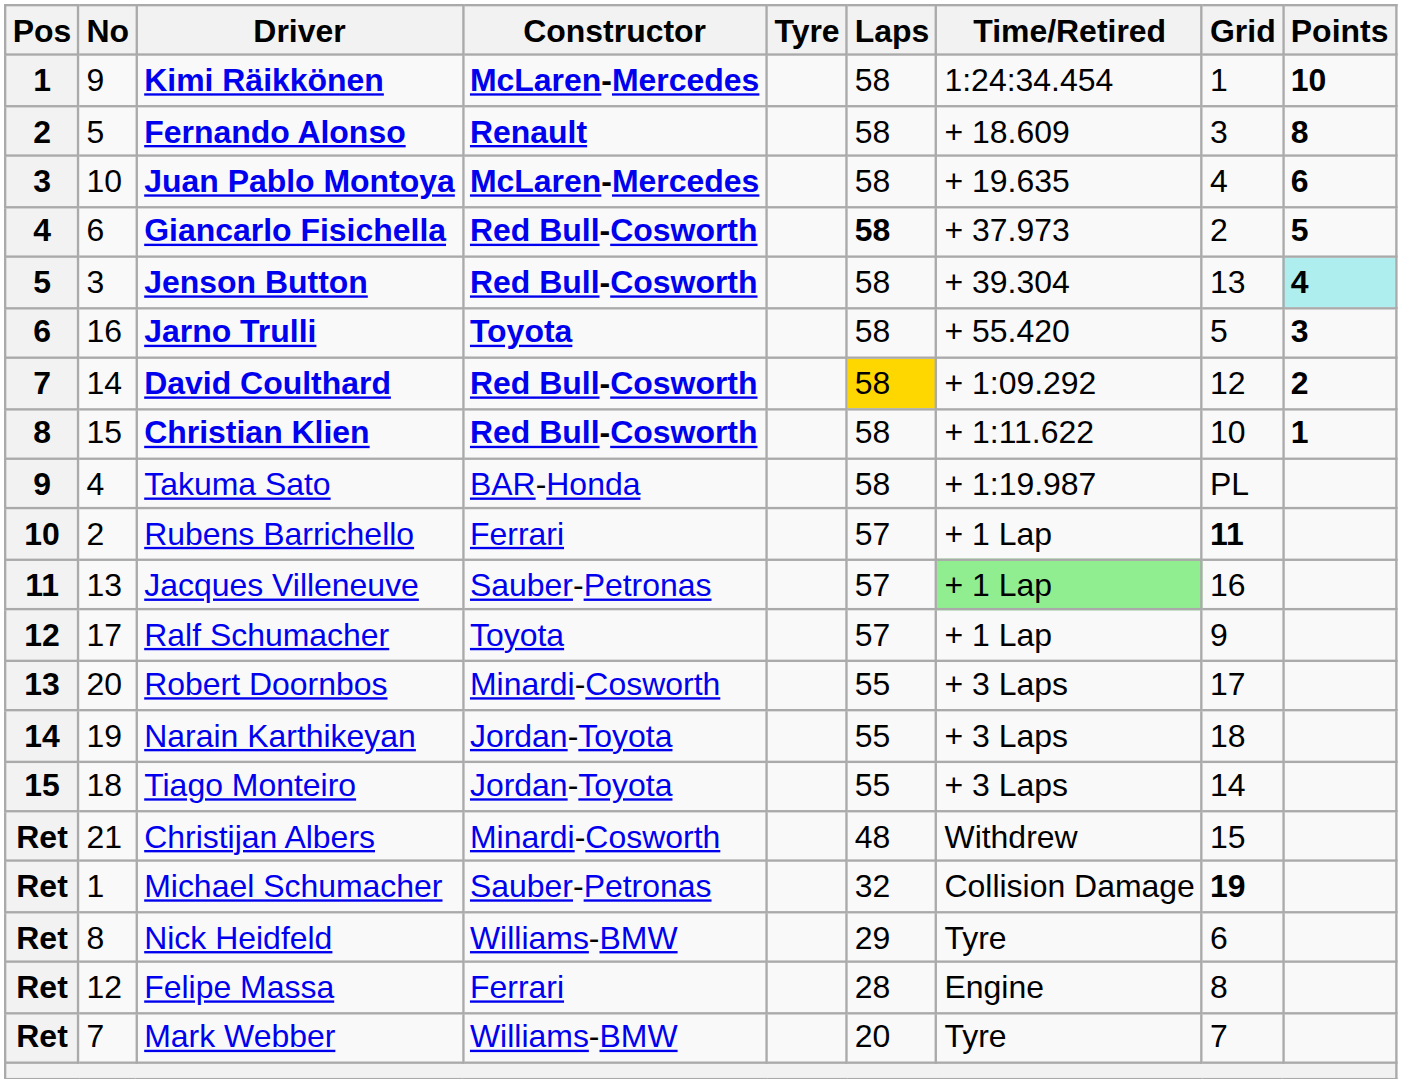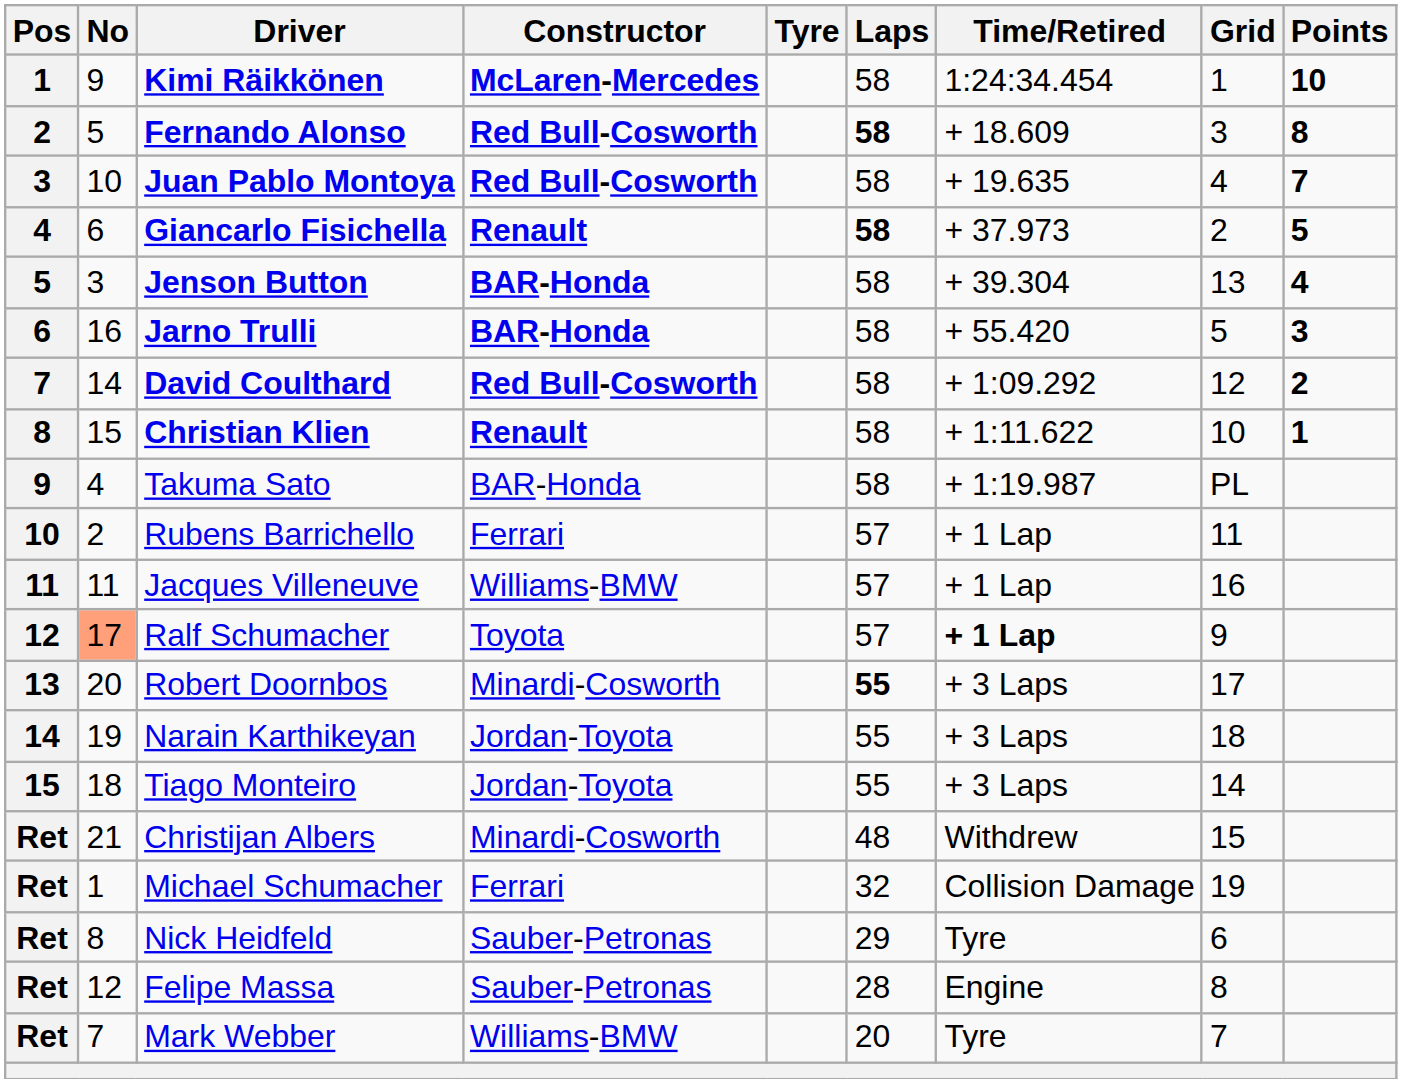 <table class="wikitable" style="font-size: 85%;">
 <tr>
 <th>Pos</th>
 <th>No</th>
 <th>Driver</th>
 <th>Constructor</th>
 <th>Tyre</th>
 <th>Laps</th>
 <th>Time/Retired</th>
 <th>Grid</th>
 <th>Points</th>
 </tr>
 <tr>
 <th>1</th>
 <td>9</td>
 <td> <strong><a href='#'>Kimi Räikkönen</a></strong></td>
 <td><strong><a href='#'>McLaren</a>-<a href='#'>Mercedes</a></strong></td>
 <td></td>
 <td>58</td>
 <td>1:24:34.454</td>
 <td>1</td>
 <td><strong>10</strong></td>
 </tr>
 <tr>
 <th>2</th>
 <td>5</td>
 <td> <strong><a href='#'>Fernando Alonso</a></strong></td>
-<td><strong><a href='#'>Renault</a></strong></td>
+<td><strong><a href='#'>Red Bull</a>-<a href='#'>Cosworth</a></strong></td>
 <td></td>
-<td>58</td>
+<td><strong>58</strong></td>
 <td>+ 18.609</td>
 <td>3</td>
 <td><strong>8</strong></td>
 </tr>
 <tr>
 <th>3</th>
 <td>10</td>
 <td> <strong><a href='#'>Juan Pablo Montoya</a></strong></td>
-<td><strong><a href='#'>McLaren</a>-<a href='#'>Mercedes</a></strong></td>
+<td><strong><a href='#'>Red Bull</a>-<a href='#'>Cosworth</a></strong></td>
 <td></td>
 <td>58</td>
 <td>+ 19.635</td>
 <td>4</td>
-<td><strong>6</strong></td>
+<td><strong>7</strong></td>
 </tr>
 <tr>
 <th>4</th>
 <td>6</td>
 <td> <strong><a href='#'>Giancarlo Fisichella</a></strong></td>
-<td><strong><a href='#'>Red Bull</a>-<a href='#'>Cosworth</a></strong></td>
+<td><strong><a href='#'>Renault</a></strong></td>
 <td></td>
 <td><strong>58</strong></td>
 <td>+ 37.973</td>
 <td>2</td>
 <td><strong>5</strong></td>
 </tr>
 <tr>
 <th>5</th>
 <td>3</td>
 <td> <strong><a href='#'>Jenson Button</a></strong></td>
-<td><strong><a href='#'>Red Bull</a>-<a href='#'>Cosworth</a></strong></td>
+<td><strong><a href='#'>BAR</a>-<a href='#'>Honda</a></strong></td>
 <td></td>
 <td>58</td>
 <td>+ 39.304</td>
 <td>13</td>
-<td style="background: paleturquoise;"><strong>4</strong></td>
+<td><strong>4</strong></td>
 </tr>
 <tr>
 <th>6</th>
 <td>16</td>
 <td> <strong><a href='#'>Jarno Trulli</a></strong></td>
-<td><strong><a href='#'>Toyota</a></strong></td>
+<td><strong><a href='#'>BAR</a>-<a href='#'>Honda</a></strong></td>
 <td></td>
 <td>58</td>
 <td>+ 55.420</td>
 <td>5</td>
 <td><strong>3</strong></td>
 </tr>
 <tr>
 <th>7</th>
 <td>14</td>
 <td> <strong><a href='#'>David Coulthard</a></strong></td>
 <td><strong><a href='#'>Red Bull</a>-<a href='#'>Cosworth</a></strong></td>
 <td></td>
-<td style="background: gold;">58</td>
+<td>58</td>
 <td>+ 1:09.292</td>
 <td>12</td>
 <td><strong>2</strong></td>
 </tr>
 <tr>
 <th>8</th>
 <td>15</td>
 <td> <strong><a href='#'>Christian Klien</a></strong></td>
-<td><strong><a href='#'>Red Bull</a>-<a href='#'>Cosworth</a></strong></td>
+<td><strong><a href='#'>Renault</a></strong></td>
 <td></td>
 <td>58</td>
 <td>+ 1:11.622</td>
 <td>10</td>
 <td><strong>1</strong></td>
 </tr>
 <tr>
 <th>9</th>
 <td>4</td>
 <td> <a href='#'>Takuma Sato</a></td>
 <td><a href='#'>BAR</a>-<a href='#'>Honda</a></td>
 <td></td>
 <td>58</td>
 <td>+ 1:19.987</td>
 <td>PL</td>
 <td></td>
 </tr>
 <tr>
 <th>10</th>
 <td>2</td>
 <td> <a href='#'>Rubens Barrichello</a></td>
 <td><a href='#'>Ferrari</a></td>
 <td></td>
 <td>57</td>
 <td>+ 1 Lap</td>
-<td><strong>11</strong></td>
+<td>11</td>
 <td></td>
 </tr>
 <tr>
 <th>11</th>
-<td>13</td>
+<td>11</td>
 <td> <a href='#'>Jacques Villeneuve</a></td>
-<td><a href='#'>Sauber</a>-<a href='#'>Petronas</a></td>
+<td><a href='#'>Williams</a>-<a href='#'>BMW</a></td>
 <td></td>
 <td>57</td>
-<td style="background: lightgreen;">+ 1 Lap</td>
+<td>+ 1 Lap</td>
 <td>16</td>
 <td></td>
 </tr>
 <tr>
 <th>12</th>
-<td>17</td>
+<td style="background: lightsalmon;">17</td>
 <td> <a href='#'>Ralf Schumacher</a></td>
 <td><a href='#'>Toyota</a></td>
 <td></td>
 <td>57</td>
-<td>+ 1 Lap</td>
+<td><strong>+ 1 Lap</strong></td>
 <td>9</td>
 <td></td>
 </tr>
 <tr>
 <th>13</th>
 <td>20</td>
 <td> <a href='#'>Robert Doornbos</a></td>
 <td><a href='#'>Minardi</a>-<a href='#'>Cosworth</a></td>
 <td></td>
-<td>55</td>
+<td><strong>55</strong></td>
 <td>+ 3 Laps</td>
 <td>17</td>
 <td></td>
 </tr>
 <tr>
 <th>14</th>
 <td>19</td>
 <td> <a href='#'>Narain Karthikeyan</a></td>
 <td><a href='#'>Jordan</a>-<a href='#'>Toyota</a></td>
 <td></td>
 <td>55</td>
 <td>+ 3 Laps</td>
 <td>18</td>
 <td></td>
 </tr>
 <tr>
 <th>15</th>
 <td>18</td>
 <td> <a href='#'>Tiago Monteiro</a></td>
 <td><a href='#'>Jordan</a>-<a href='#'>Toyota</a></td>
 <td></td>
 <td>55</td>
 <td>+ 3 Laps</td>
 <td>14</td>
 <td></td>
 </tr>
 <tr>
 <th>Ret</th>
 <td>21</td>
 <td> <a href='#'>Christijan Albers</a></td>
 <td><a href='#'>Minardi</a>-<a href='#'>Cosworth</a></td>
 <td></td>
 <td>48</td>
 <td>Withdrew</td>
 <td>15</td>
 <td></td>
 </tr>
 <tr>
 <th>Ret</th>
 <td>1</td>
 <td> <a href='#'>Michael Schumacher</a></td>
-<td><a href='#'>Sauber</a>-<a href='#'>Petronas</a></td>
+<td><a href='#'>Ferrari</a></td>
 <td></td>
 <td>32</td>
 <td>Collision Damage</td>
-<td><strong>19</strong></td>
+<td>19</td>
 <td></td>
 </tr>
 <tr>
 <th>Ret</th>
 <td>8</td>
 <td> <a href='#'>Nick Heidfeld</a></td>
-<td><a href='#'>Williams</a>-<a href='#'>BMW</a></td>
+<td><a href='#'>Sauber</a>-<a href='#'>Petronas</a></td>
 <td></td>
 <td>29</td>
 <td>Tyre</td>
 <td>6</td>
 <td></td>
 </tr>
 <tr>
 <th>Ret</th>
 <td>12</td>
 <td> <a href='#'>Felipe Massa</a></td>
-<td><a href='#'>Ferrari</a></td>
+<td><a href='#'>Sauber</a>-<a href='#'>Petronas</a></td>
 <td></td>
 <td>28</td>
 <td>Engine</td>
 <td>8</td>
 <td></td>
 </tr>
 <tr>
 <th>Ret</th>
 <td>7</td>
 <td> <a href='#'>Mark Webber</a></td>
 <td><a href='#'>Williams</a>-<a href='#'>BMW</a></td>
 <td></td>
 <td>20</td>
 <td>Tyre</td>
 <td>7</td>
 <td></td>
 </tr>
 <tr>
 <th colspan="9"></th>
 </tr>
 </table>
